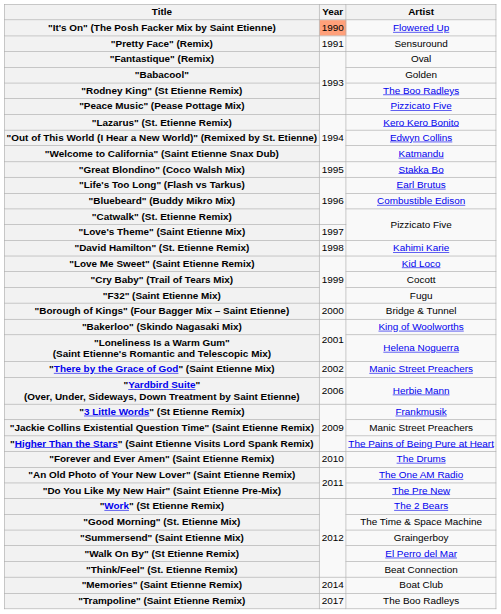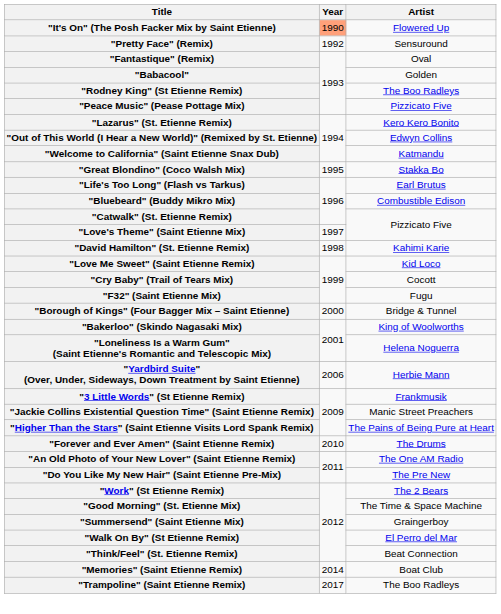 <table class="wikitable plainrowheaders" style="text-align:center;">
 <tr>
 <th scope="col">Title</th>
 <th scope="col">Year</th>
 <th scope="col">Artist</th>
 </tr>
 <tr>
 <th scope="row">"It's On" (The Posh Facker Mix by Saint Etienne)</th>
 <td style="background: lightsalmon;">1990</td>
 <td><a href='#'>Flowered Up</a></td>
 </tr>
 <tr>
 <th scope="row">"Pretty Face" (Remix)</th>
-<td>1991</td>
+<td>1992</td>
 <td>Sensuround</td>
 </tr>
 <tr>
 <th scope="row">"Fantastique" (Remix)</th>
 <td rowspan="4">1993</td>
 <td>Oval</td>
 </tr>
 <tr>
 <th scope="row">"Babacool"</th>
 <td>Golden</td>
 </tr>
 <tr>
 <th scope="row">"Rodney King" (St Etienne Remix)</th>
 <td><a href='#'>The Boo Radleys</a></td>
 </tr>
 <tr>
 <th scope="row">"Peace Music" (Pease Pottage Mix)</th>
 <td><a href='#'>Pizzicato Five</a></td>
 </tr>
 <tr>
 <th scope="row">"Lazarus" (St. Etienne Remix)</th>
 <td rowspan="3">1994</td>
 <td><a href='#'>Kero Kero Bonito</a></td>
 </tr>
 <tr>
 <th scope="row">"Out of This World (I Hear a New World)" (Remixed by St. Etienne)</th>
 <td><a href='#'>Edwyn Collins</a></td>
 </tr>
 <tr>
 <th scope="row">"Welcome to California" (Saint Etienne Snax Dub)</th>
 <td><a href='#'>Katmandu</a></td>
 </tr>
 <tr>
 <th scope="row">"Great Blondino" (Coco Walsh Mix)</th>
 <td>1995</td>
 <td><a href='#'>Stakka Bo</a></td>
 </tr>
 <tr>
 <th scope="row">"Life's Too Long" (Flash vs Tarkus)</th>
 <td rowspan="3">1996</td>
 <td><a href='#'>Earl Brutus</a></td>
 </tr>
 <tr>
 <th scope="row">"Bluebeard" (Buddy Mikro Mix)</th>
 <td><a href='#'>Combustible Edison</a></td>
 </tr>
 <tr>
 <th scope="row">"Catwalk" (St. Etienne Remix)</th>
 <td rowspan="2">Pizzicato Five</td>
 </tr>
 <tr>
 <th scope="row">"Love's Theme" (Saint Etienne Mix)</th>
 <td>1997</td>
 </tr>
 <tr>
 <th scope="row">"David Hamilton" (St. Etienne Remix)</th>
 <td>1998</td>
 <td><a href='#'>Kahimi Karie</a></td>
 </tr>
 <tr>
 <th scope="row">"Love Me Sweet" (Saint Etienne Remix)</th>
 <td rowspan="3">1999</td>
 <td><a href='#'>Kid Loco</a></td>
 </tr>
 <tr>
 <th scope="row">"Cry Baby" (Trail of Tears Mix)</th>
 <td>Cocott</td>
 </tr>
 <tr>
 <th scope="row">"F32" (Saint Etienne Mix)</th>
 <td>Fugu</td>
 </tr>
 <tr>
 <th scope="row">"Borough of Kings" (Four Bagger Mix – Saint Etienne)</th>
 <td>2000</td>
 <td>Bridge & Tunnel</td>
 </tr>
 <tr>
 <th scope="row">"Bakerloo" (Skindo Nagasaki Mix)</th>
 <td rowspan="2">2001</td>
 <td><a href='#'>King of Woolworths</a></td>
 </tr>
 <tr>
 <th scope="row">"Loneliness Is a Warm Gum"<br>(Saint Etienne's Romantic and Telescopic Mix)</th>
 <td><a href='#'>Helena Noguerra</a></td>
 </tr>
 <tr>
-<th scope="row">"<a href='#'>There by the Grace of God</a>" (Saint Etienne Mix)</th>
-<td>2002</td>
-<td><a href='#'>Manic Street Preachers</a></td>
-</tr>
-<tr>
 <th scope="row">"<a href='#'>Yardbird Suite</a>"<br>(Over, Under, Sideways, Down Treatment by Saint Etienne)</th>
 <td>2006</td>
 <td><a href='#'>Herbie Mann</a></td>
 </tr>
 <tr>
 <th scope="row">"<a href='#'>3 Little Words</a>" (St Etienne Remix)</th>
 <td rowspan="3">2009</td>
 <td><a href='#'>Frankmusik</a></td>
 </tr>
 <tr>
 <th scope="row">"Jackie Collins Existential Question Time" (Saint Etienne Remix)</th>
 <td>Manic Street Preachers</td>
 </tr>
 <tr>
 <th scope="row">"<a href='#'>Higher Than the Stars</a>" (Saint Etienne Visits Lord Spank Remix)</th>
 <td><a href='#'>The Pains of Being Pure at Heart</a></td>
 </tr>
 <tr>
 <th scope="row">"Forever and Ever Amen" (Saint Etienne Remix)</th>
 <td>2010</td>
 <td><a href='#'>The Drums</a></td>
 </tr>
 <tr>
 <th scope="row">"An Old Photo of Your New Lover" (Saint Etienne Remix)</th>
 <td rowspan="2">2011</td>
 <td><a href='#'>The One AM Radio</a></td>
 </tr>
 <tr>
 <th scope="row">"Do You Like My New Hair" (Saint Etienne Pre-Mix)</th>
 <td><a href='#'>The Pre New</a></td>
 </tr>
 <tr>
 <th scope="row">"<a href='#'>Work</a>" (St Etienne Remix)</th>
 <td rowspan="5">2012</td>
 <td><a href='#'>The 2 Bears</a></td>
 </tr>
 <tr>
 <th scope="row">"Good Morning" (St. Etienne Mix)</th>
 <td>The Time & Space Machine</td>
 </tr>
 <tr>
 <th scope="row">"Summersend" (Saint Etienne Mix)</th>
 <td>Graingerboy</td>
 </tr>
 <tr>
 <th scope="row">"Walk On By" (St Etienne Remix)</th>
 <td><a href='#'>El Perro del Mar</a></td>
 </tr>
 <tr>
 <th scope="row">"Think/Feel" (St. Etienne Remix)</th>
 <td>Beat Connection</td>
 </tr>
 <tr>
 <th scope="row">"Memories" (Saint Etienne Remix)</th>
 <td>2014</td>
 <td>Boat Club</td>
 </tr>
 <tr>
 <th scope="row">"Trampoline" (Saint Etienne Remix)</th>
 <td>2017</td>
 <td>The Boo Radleys</td>
 </tr>
 </table>
